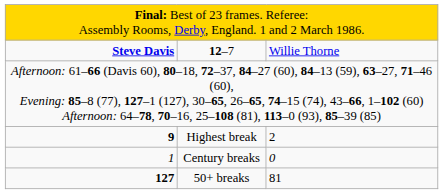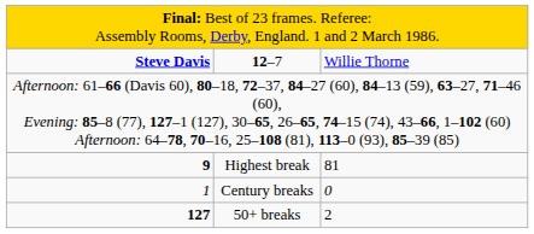 <table class="wikitable" style="font-size: 95%; margin: 1em auto 1em auto;">
 <tr>
 <td colspan="3" align="center" bgcolor="#ffd700"><strong>Final:</strong> Best of 23 frames. Referee: <br>Assembly Rooms, <a href='#'>Derby</a>, England. 1 and 2 March 1986.</td>
 </tr>
 <tr>
 <td width="200" align="right"><strong><a href='#'>Steve Davis</a></strong> <br></td>
 <td width="100" align="center"><strong>12</strong>–7</td>
 <td width="200"><a href='#'>Willie Thorne</a> <br></td>
 </tr>
 <tr>
 <td colspan="3" align="center" style="font-size: 100%"><em>Afternoon:</em> 61–<strong>66</strong> (Davis 60), <strong>80</strong>–18, <strong>72</strong>–37, <strong>84</strong>–27 (60), <strong>84</strong>–13 (59), <strong>63</strong>–27, <strong>71</strong>–46 (60),  <br><em>Evening:</em> <strong>85</strong>–8 (77), <strong>127</strong>–1 (127), 30–<strong>65</strong>, 26–<strong>65</strong>, <strong>74</strong>–15 (74), 43–<strong>66</strong>, 1–<strong>102</strong> (60)  <br><em>Afternoon:</em> 64–<strong>78</strong>, <strong>70</strong>–16, 25–<strong>108</strong> (81), <strong>113</strong>–0 (93), <strong>85</strong>–39 (85)</td>
 </tr>
 <tr>
 <td align="right"><strong>9</strong></td>
 <td align="center">Highest break</td>
-<td align="left">2</td>
+<td align="left">81</td>
 </tr>
 <tr>
 <td align="right"><em>1</em></td>
 <td align="center">Century breaks</td>
 <td align="left"><em>0</em></td>
 </tr>
 <tr>
 <td align="right"><strong>127</strong></td>
 <td align="center">50+ breaks</td>
-<td align="left">81</td>
+<td align="left">2</td>
 </tr>
 </table>
